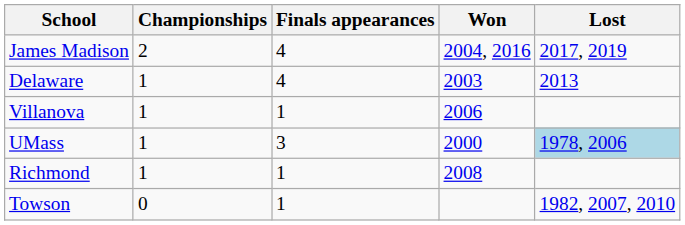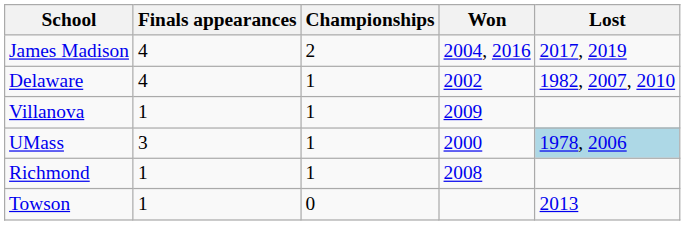 <table class="wikitable">
 <tr>
 <th>School</th>
+<th>Finals appearances</th>
 <th>Championships</th>
-<th>Finals appearances</th>
 <th>Won</th>
 <th>Lost</th>
 </tr>
 <tr>
 <td><a href='#'>James Madison</a></td>
+<td>4</td>
 <td>2</td>
-<td>4</td>
 <td><a href='#'>2004</a>, <a href='#'>2016</a></td>
 <td><a href='#'>2017</a>, <a href='#'>2019</a></td>
 </tr>
 <tr>
 <td><a href='#'>Delaware</a></td>
+<td>4</td>
 <td>1</td>
-<td>4</td>
-<td><a href='#'>2003</a></td>
-<td><a href='#'>2013</a></td>
+<td><a href='#'>2002</a></td>
+<td><a href='#'>1982</a>, <a href='#'>2007</a>, <a href='#'>2010</a></td>
 </tr>
 <tr>
 <td><a href='#'>Villanova</a></td>
 <td>1</td>
 <td>1</td>
-<td><a href='#'>2006</a></td>
+<td><a href='#'>2009</a></td>
 <td></td>
 </tr>
 <tr>
 <td><a href='#'>UMass</a></td>
+<td>3</td>
 <td>1</td>
-<td>3</td>
 <td><a href='#'>2000</a></td>
 <td style="background: lightblue;"><a href='#'>1978</a>, <a href='#'>2006</a></td>
 </tr>
 <tr>
 <td><a href='#'>Richmond</a></td>
 <td>1</td>
 <td>1</td>
 <td><a href='#'>2008</a></td>
 <td></td>
 </tr>
 <tr>
 <td><a href='#'>Towson</a></td>
+<td>1</td>
 <td>0</td>
-<td>1</td>
 <td></td>
-<td><a href='#'>1982</a>, <a href='#'>2007</a>, <a href='#'>2010</a></td>
+<td><a href='#'>2013</a></td>
 </tr>
 </table>
